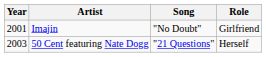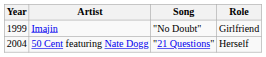 <table class="wikitable sortable">
 <tr>
 <th>Year</th>
 <th>Artist</th>
 <th>Song</th>
 <th>Role</th>
 </tr>
 <tr>
-<td>2001</td>
+<td>1999</td>
 <td><a href='#'>Imajin</a></td>
 <td>"No Doubt"</td>
 <td>Girlfriend</td>
 </tr>
 <tr>
-<td>2003</td>
+<td>2004</td>
 <td><a href='#'>50 Cent</a> featuring <a href='#'>Nate Dogg</a></td>
 <td>"<a href='#'>21 Questions</a>"</td>
 <td>Herself</td>
 </tr>
 </table>
